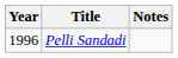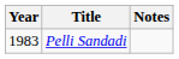 <table class="wikitable sortable">
 <tr>
 <th>Year</th>
 <th>Title</th>
 <th>Notes</th>
 </tr>
 <tr>
-<td>1996</td>
+<td>1983</td>
 <td><em><a href='#'>Pelli Sandadi</a></em></td>
 <td></td>
 </tr>
 </table>
